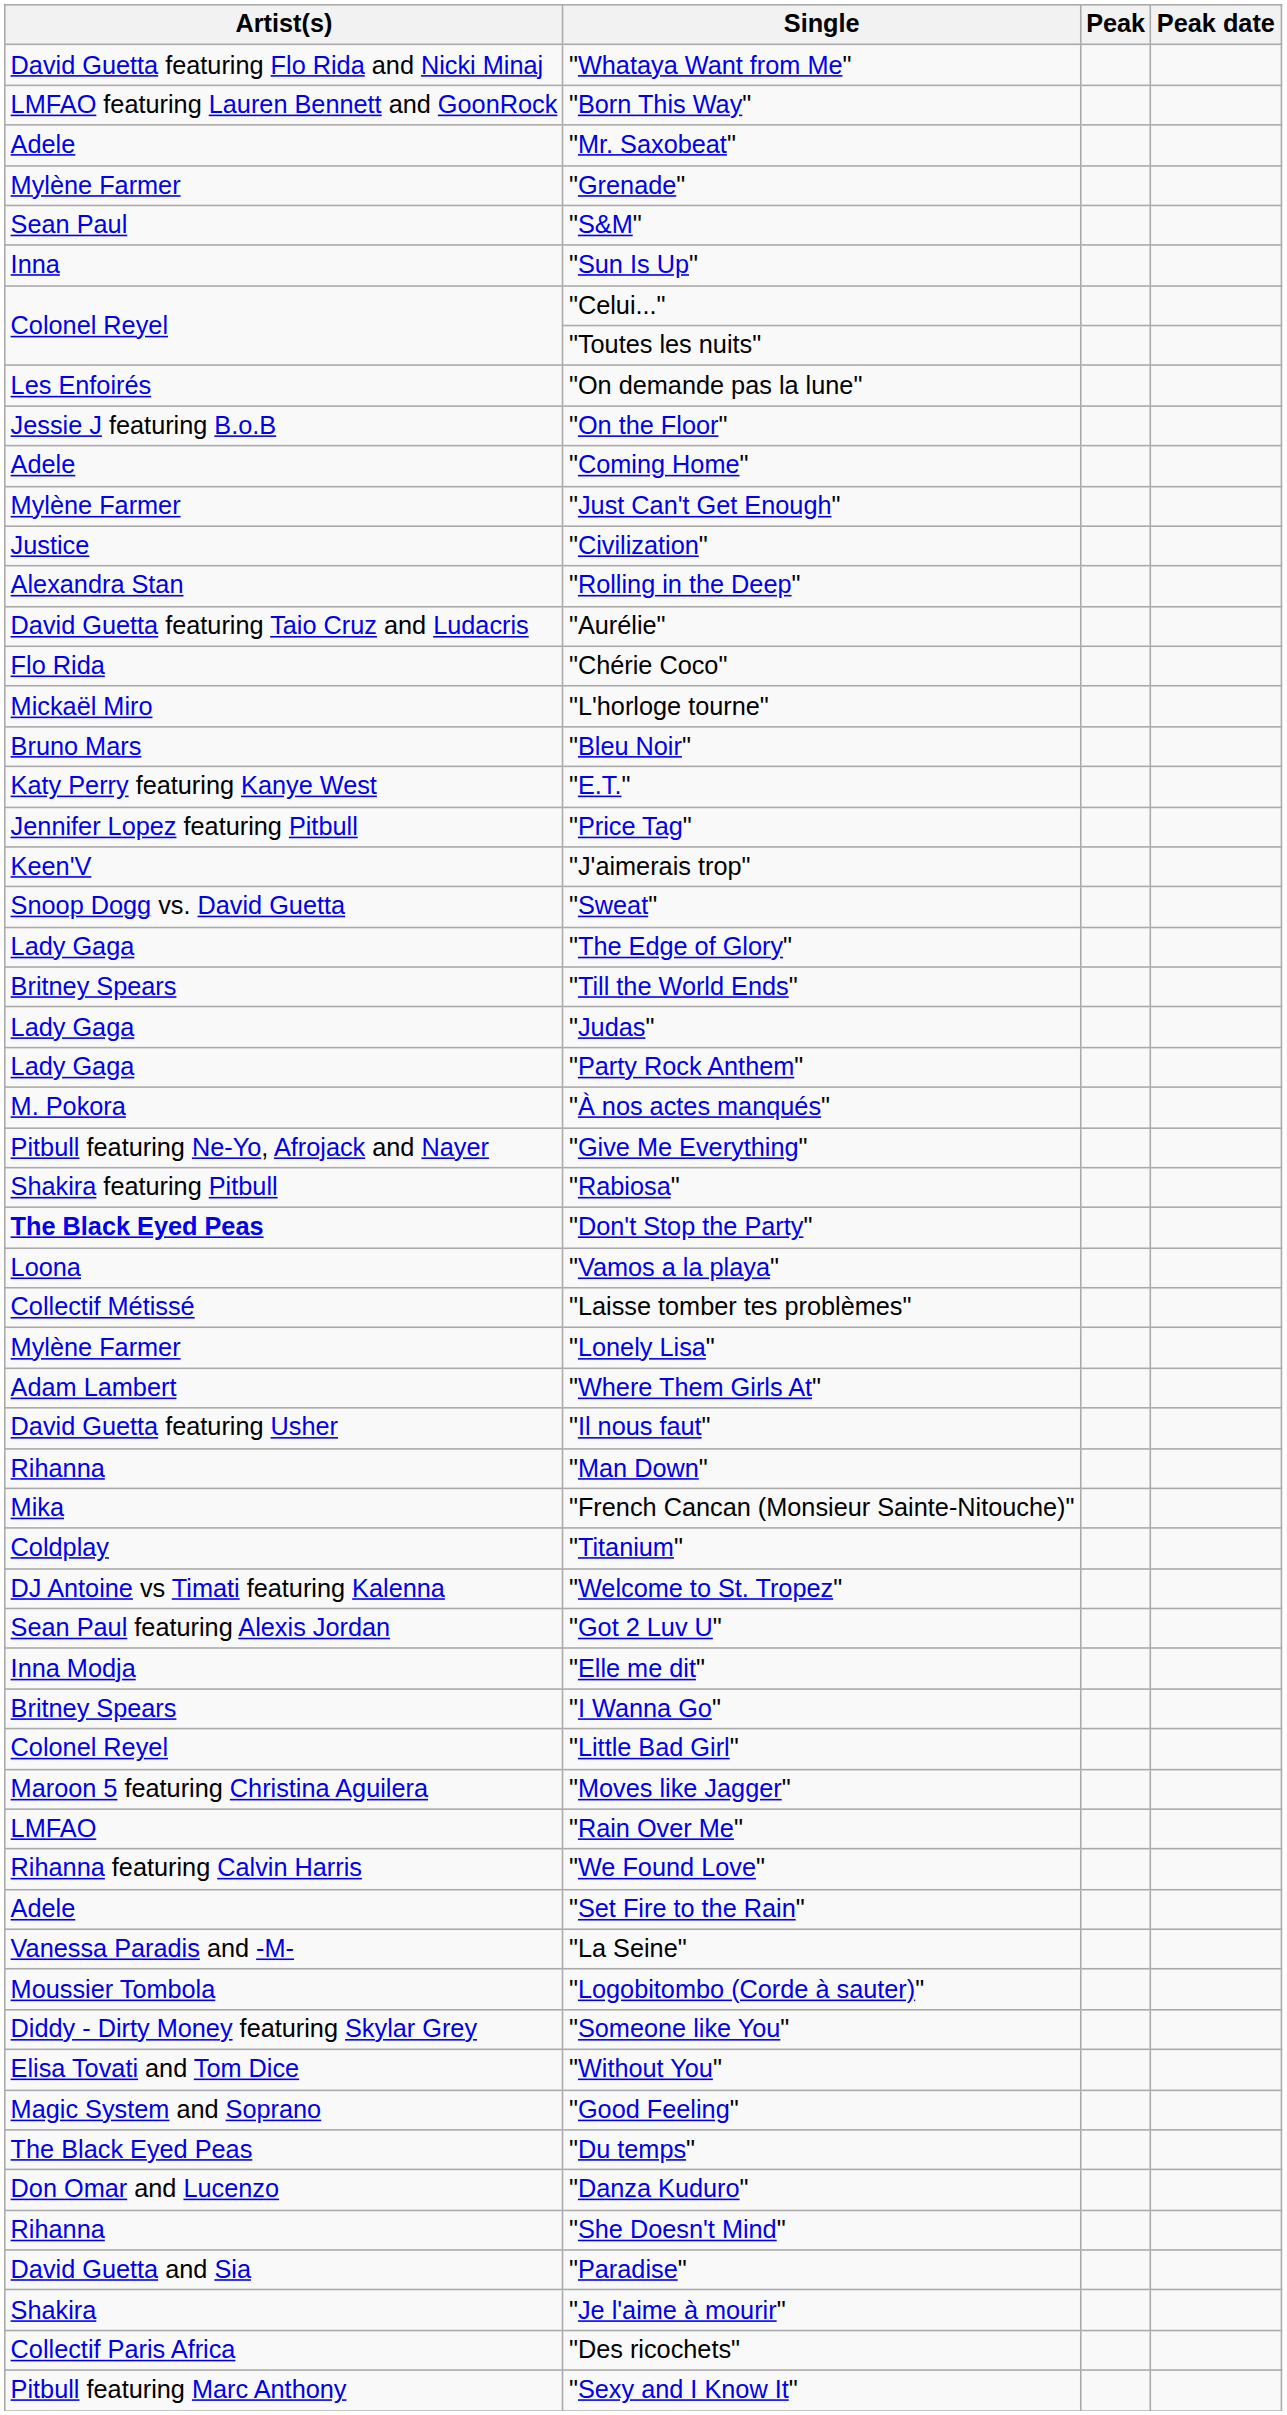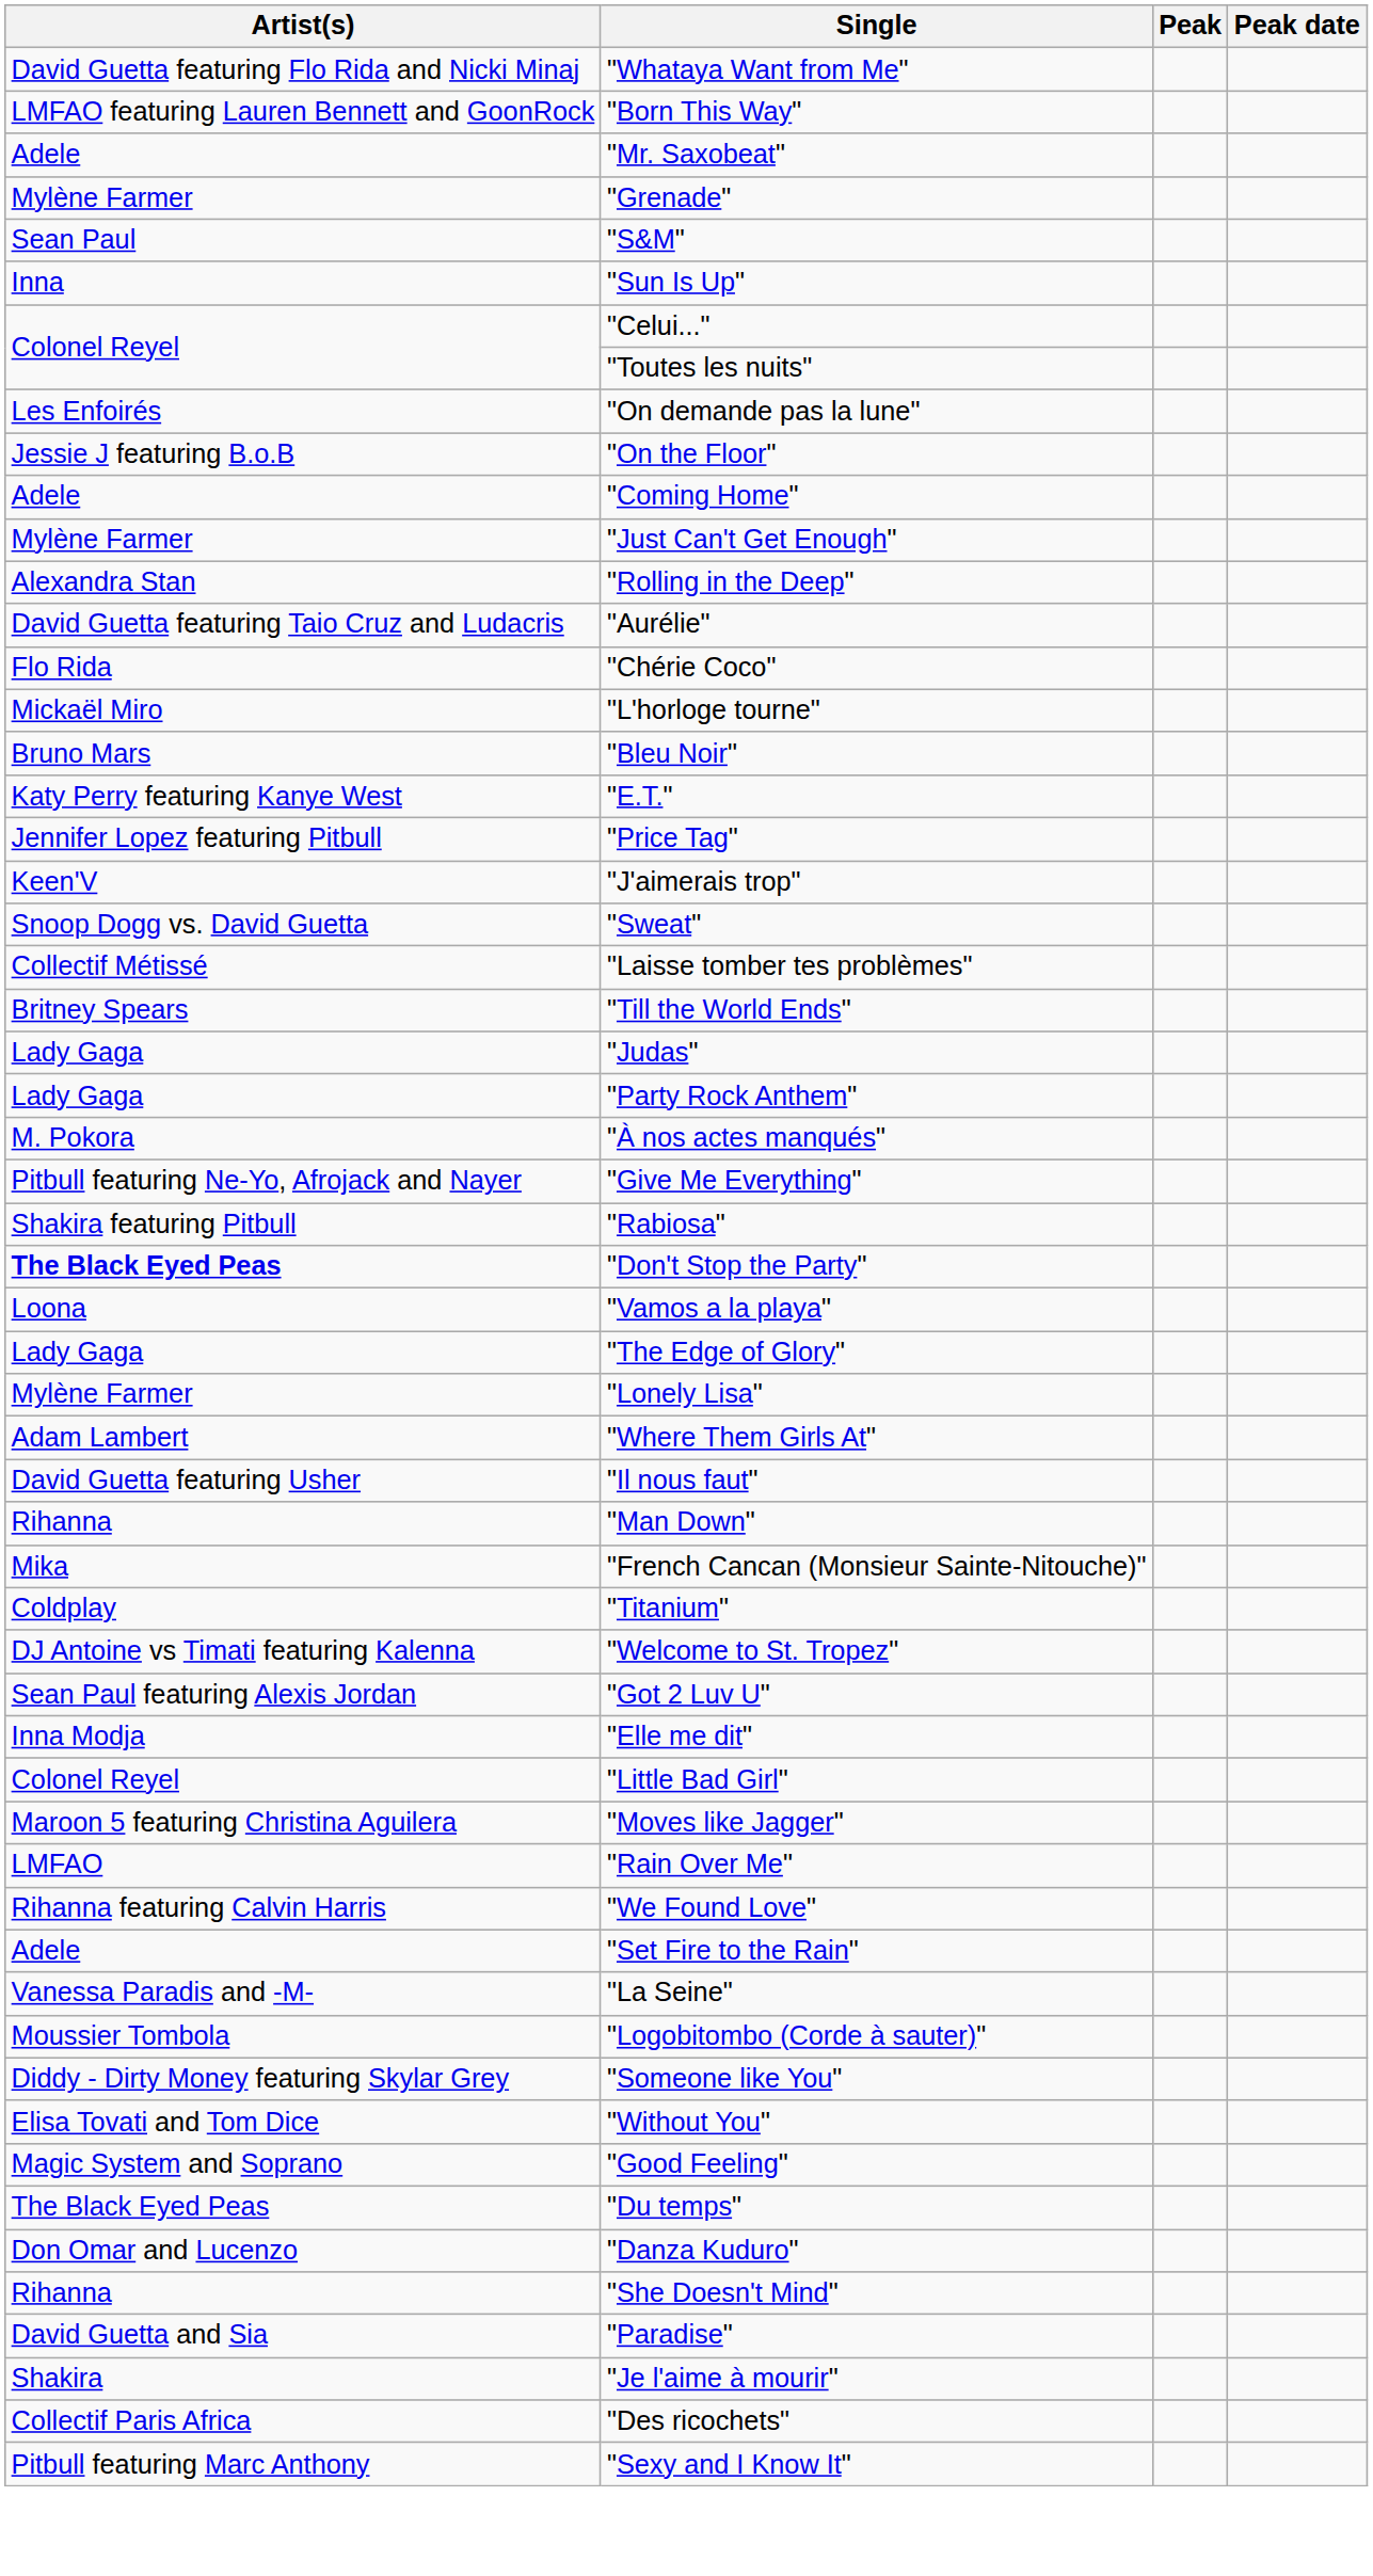 <table class="wikitable sortable">
 <tr>
 <th>Artist(s)</th>
 <th>Single</th>
 <th>Peak</th>
 <th>Peak date</th>
 </tr>
 <tr>
 <td><a href='#'>David Guetta</a> featuring <a href='#'>Flo Rida</a> and <a href='#'>Nicki Minaj</a></td>
 <td>"<a href='#'>Whataya Want from Me</a>"</td>
 <td></td>
 <td></td>
 </tr>
 <tr>
 <td><a href='#'>LMFAO</a> featuring <a href='#'>Lauren Bennett</a> and <a href='#'>GoonRock</a></td>
 <td>"<a href='#'>Born This Way</a>"</td>
 <td></td>
 <td></td>
 </tr>
 <tr>
 <td><a href='#'>Adele</a></td>
 <td>"<a href='#'>Mr. Saxobeat</a>"</td>
 <td></td>
 <td></td>
 </tr>
 <tr>
 <td><a href='#'>Mylène Farmer</a></td>
 <td>"<a href='#'>Grenade</a>"</td>
 <td></td>
 <td></td>
 </tr>
 <tr>
 <td><a href='#'>Sean Paul</a></td>
 <td>"<a href='#'>S&M</a>"</td>
 <td></td>
 <td></td>
 </tr>
 <tr>
 <td><a href='#'>Inna</a></td>
 <td>"<a href='#'>Sun Is Up</a>"</td>
 <td></td>
 <td></td>
 </tr>
 <tr>
 <td rowspan="2"><a href='#'>Colonel Reyel</a></td>
 <td>"Celui..."</td>
 <td></td>
 <td></td>
 </tr>
 <tr>
 <td>"Toutes les nuits"</td>
 <td></td>
 <td></td>
 </tr>
 <tr>
 <td><a href='#'>Les Enfoirés</a></td>
 <td>"On demande pas la lune"</td>
 <td></td>
 <td></td>
 </tr>
 <tr>
 <td><a href='#'>Jessie J</a> featuring <a href='#'>B.o.B</a></td>
 <td>"<a href='#'>On the Floor</a>"</td>
 <td></td>
 <td></td>
 </tr>
 <tr>
 <td><a href='#'>Adele</a></td>
 <td>"<a href='#'>Coming Home</a>"</td>
 <td></td>
 <td></td>
 </tr>
 <tr>
 <td><a href='#'>Mylène Farmer</a></td>
 <td>"<a href='#'>Just Can't Get Enough</a>"</td>
 <td></td>
 <td></td>
 </tr>
 <tr>
-<td><a href='#'>Justice</a></td>
-<td>"<a href='#'>Civilization</a>"</td>
-<td></td>
-<td></td>
-</tr>
-<tr>
 <td><a href='#'>Alexandra Stan</a></td>
 <td>"<a href='#'>Rolling in the Deep</a>"</td>
 <td></td>
 <td></td>
 </tr>
 <tr>
 <td><a href='#'>David Guetta</a> featuring <a href='#'>Taio Cruz</a> and <a href='#'>Ludacris</a></td>
 <td>"Aurélie"</td>
 <td></td>
 <td></td>
 </tr>
 <tr>
 <td><a href='#'>Flo Rida</a></td>
 <td>"Chérie Coco"</td>
 <td></td>
 <td></td>
 </tr>
 <tr>
 <td><a href='#'>Mickaël Miro</a></td>
 <td>"L'horloge tourne"</td>
 <td></td>
 <td></td>
 </tr>
 <tr>
 <td><a href='#'>Bruno Mars</a></td>
 <td>"<a href='#'>Bleu Noir</a>"</td>
 <td></td>
 <td></td>
 </tr>
 <tr>
 <td><a href='#'>Katy Perry</a> featuring <a href='#'>Kanye West</a></td>
 <td>"<a href='#'>E.T.</a>"</td>
 <td></td>
 <td></td>
 </tr>
 <tr>
 <td><a href='#'>Jennifer Lopez</a> featuring <a href='#'>Pitbull</a></td>
 <td>"<a href='#'>Price Tag</a>"</td>
 <td></td>
 <td></td>
 </tr>
 <tr>
 <td><a href='#'>Keen'V</a></td>
 <td>"J'aimerais trop"</td>
 <td></td>
 <td></td>
 </tr>
 <tr>
 <td><a href='#'>Snoop Dogg</a> vs. <a href='#'>David Guetta</a></td>
 <td>"<a href='#'>Sweat</a>"</td>
 <td></td>
 <td></td>
 </tr>
 <tr>
-<td><a href='#'>Lady Gaga</a></td>
-<td>"<a href='#'>The Edge of Glory</a>"</td>
+<td><a href='#'>Collectif Métissé</a></td>
+<td>"Laisse tomber tes problèmes"</td>
 <td></td>
 <td></td>
 </tr>
 <tr>
 <td><a href='#'>Britney Spears</a></td>
 <td>"<a href='#'>Till the World Ends</a>"</td>
 <td></td>
 <td></td>
 </tr>
 <tr>
 <td><a href='#'>Lady Gaga</a></td>
 <td>"<a href='#'>Judas</a>"</td>
 <td></td>
 <td></td>
 </tr>
 <tr>
 <td><a href='#'>Lady Gaga</a></td>
 <td>"<a href='#'>Party Rock Anthem</a>"</td>
 <td></td>
 <td></td>
 </tr>
 <tr>
 <td><a href='#'>M. Pokora</a></td>
 <td>"<a href='#'>À nos actes manqués</a>"</td>
 <td></td>
 <td></td>
 </tr>
 <tr>
 <td><a href='#'>Pitbull</a> featuring <a href='#'>Ne-Yo</a>, <a href='#'>Afrojack</a> and <a href='#'>Nayer</a></td>
 <td>"<a href='#'>Give Me Everything</a>"</td>
 <td></td>
 <td></td>
 </tr>
 <tr>
 <td><a href='#'>Shakira</a> featuring <a href='#'>Pitbull</a></td>
 <td>"<a href='#'>Rabiosa</a>"</td>
 <td></td>
 <td></td>
 </tr>
 <tr>
 <td><strong><a href='#'>The Black Eyed Peas</a></strong></td>
 <td>"<a href='#'>Don't Stop the Party</a>"</td>
 <td></td>
 <td></td>
 </tr>
 <tr>
 <td><a href='#'>Loona</a></td>
 <td>"<a href='#'>Vamos a la playa</a>"</td>
 <td></td>
 <td></td>
 </tr>
 <tr>
-<td><a href='#'>Collectif Métissé</a></td>
-<td>"Laisse tomber tes problèmes"</td>
+<td><a href='#'>Lady Gaga</a></td>
+<td>"<a href='#'>The Edge of Glory</a>"</td>
 <td></td>
 <td></td>
 </tr>
 <tr>
 <td><a href='#'>Mylène Farmer</a></td>
 <td>"<a href='#'>Lonely Lisa</a>"</td>
 <td></td>
 <td></td>
 </tr>
 <tr>
 <td><a href='#'>Adam Lambert</a></td>
 <td>"<a href='#'>Where Them Girls At</a>"</td>
 <td></td>
 <td></td>
 </tr>
 <tr>
 <td><a href='#'>David Guetta</a> featuring <a href='#'>Usher</a></td>
 <td>"<a href='#'>Il nous faut</a>"</td>
 <td></td>
 <td></td>
 </tr>
 <tr>
 <td><a href='#'>Rihanna</a></td>
 <td>"<a href='#'>Man Down</a>"</td>
 <td></td>
 <td></td>
 </tr>
 <tr>
 <td><a href='#'>Mika</a></td>
 <td>"French Cancan (Monsieur Sainte-Nitouche)"</td>
 <td></td>
 <td></td>
 </tr>
 <tr>
 <td><a href='#'>Coldplay</a></td>
 <td>"<a href='#'>Titanium</a>"</td>
 <td></td>
 <td></td>
 </tr>
 <tr>
 <td><a href='#'>DJ Antoine</a> vs <a href='#'>Timati</a> featuring <a href='#'>Kalenna</a></td>
 <td>"<a href='#'>Welcome to St. Tropez</a>"</td>
 <td></td>
 <td></td>
 </tr>
 <tr>
 <td><a href='#'>Sean Paul</a> featuring <a href='#'>Alexis Jordan</a></td>
 <td>"<a href='#'>Got 2 Luv U</a>"</td>
 <td></td>
 <td></td>
 </tr>
 <tr>
 <td><a href='#'>Inna Modja</a></td>
 <td>"<a href='#'>Elle me dit</a>"</td>
-<td></td>
-<td></td>
-</tr>
-<tr>
-<td><a href='#'>Britney Spears</a></td>
-<td>"<a href='#'>I Wanna Go</a>"</td>
 <td></td>
 <td></td>
 </tr>
 <tr>
 <td><a href='#'>Colonel Reyel</a></td>
 <td>"<a href='#'>Little Bad Girl</a>"</td>
 <td></td>
 <td></td>
 </tr>
 <tr>
 <td><a href='#'>Maroon 5</a> featuring <a href='#'>Christina Aguilera</a></td>
 <td>"<a href='#'>Moves like Jagger</a>"</td>
 <td></td>
 <td></td>
 </tr>
 <tr>
 <td><a href='#'>LMFAO</a></td>
 <td>"<a href='#'>Rain Over Me</a>"</td>
 <td></td>
 <td></td>
 </tr>
 <tr>
 <td><a href='#'>Rihanna</a> featuring <a href='#'>Calvin Harris</a></td>
 <td>"<a href='#'>We Found Love</a>"</td>
 <td></td>
 <td></td>
 </tr>
 <tr>
 <td><a href='#'>Adele</a></td>
 <td>"<a href='#'>Set Fire to the Rain</a>"</td>
 <td></td>
 <td></td>
 </tr>
 <tr>
 <td><a href='#'>Vanessa Paradis</a> and <a href='#'>-M-</a></td>
 <td>"La Seine"</td>
 <td></td>
 <td></td>
 </tr>
 <tr>
 <td><a href='#'>Moussier Tombola</a></td>
 <td>"<a href='#'>Logobitombo (Corde à sauter)</a>"</td>
 <td></td>
 <td></td>
 </tr>
 <tr>
 <td><a href='#'>Diddy - Dirty Money</a> featuring <a href='#'>Skylar Grey</a></td>
 <td>"<a href='#'>Someone like You</a>"</td>
 <td></td>
 <td></td>
 </tr>
 <tr>
 <td><a href='#'>Elisa Tovati</a> and <a href='#'>Tom Dice</a></td>
 <td>"<a href='#'>Without You</a>"</td>
 <td></td>
 <td></td>
 </tr>
 <tr>
 <td><a href='#'>Magic System</a> and <a href='#'>Soprano</a></td>
 <td>"<a href='#'>Good Feeling</a>"</td>
 <td></td>
 <td></td>
 </tr>
 <tr>
 <td><a href='#'>The Black Eyed Peas</a></td>
 <td>"<a href='#'>Du temps</a>"</td>
 <td></td>
 <td></td>
 </tr>
 <tr>
 <td><a href='#'>Don Omar</a> and <a href='#'>Lucenzo</a></td>
 <td>"<a href='#'>Danza Kuduro</a>"</td>
 <td></td>
 <td></td>
 </tr>
 <tr>
 <td><a href='#'>Rihanna</a></td>
 <td>"<a href='#'>She Doesn't Mind</a>"</td>
 <td></td>
 <td></td>
 </tr>
 <tr>
 <td><a href='#'>David Guetta</a> and <a href='#'>Sia</a></td>
 <td>"<a href='#'>Paradise</a>"</td>
 <td></td>
 <td></td>
 </tr>
 <tr>
 <td><a href='#'>Shakira</a></td>
 <td>"<a href='#'>Je l'aime à mourir</a>"</td>
 <td></td>
 <td></td>
 </tr>
 <tr>
 <td><a href='#'>Collectif Paris Africa</a></td>
 <td>"Des ricochets"</td>
 <td></td>
 <td></td>
 </tr>
 <tr>
 <td><a href='#'>Pitbull</a> featuring <a href='#'>Marc Anthony</a></td>
 <td>"<a href='#'>Sexy and I Know It</a>"</td>
 <td></td>
 <td></td>
 </tr>
 </table>
